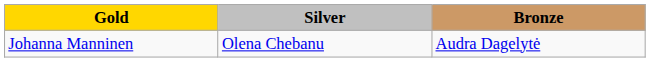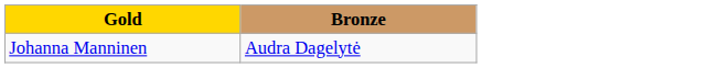 <table class="wikitable" style="text-align:left">
 <tr align="center">
 <td width=200 bgcolor=gold><strong>Gold</strong></td>
-<td width=200 bgcolor=silver><strong>Silver</strong></td>
 <td width=200 bgcolor=CC9966><strong>Bronze</strong></td>
 </tr>
 <tr>
 <td><a href='#'>Johanna Manninen</a><br><em></em></td>
-<td><a href='#'>Olena Chebanu</a><br><em></em></td>
 <td><a href='#'>Audra Dagelytė</a><br><em></em></td>
 </tr>
 </table>
